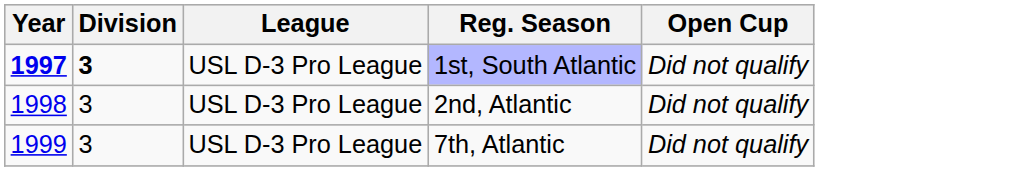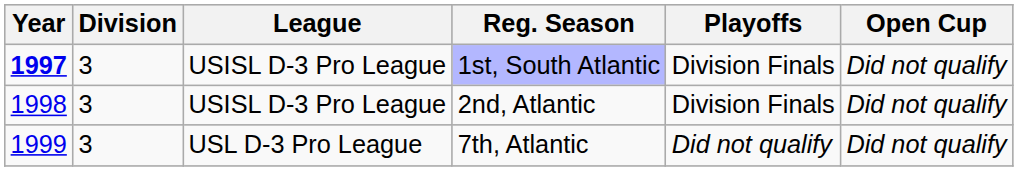 <table class="wikitable">
 <tr>
 <th>Year</th>
 <th>Division</th>
 <th>League</th>
 <th>Reg. Season</th>
+<th>Playoffs</th>
 <th>Open Cup</th>
 </tr>
 <tr>
 <td><strong><a href='#'>1997</a></strong></td>
-<td><strong>3</strong></td>
-<td>USL D-3 Pro League</td>
+<td>3</td>
+<td>USISL D-3 Pro League</td>
 <td bgcolor="B3B7FF">1st, South Atlantic</td>
+<td>Division Finals</td>
 <td><em>Did not qualify</em></td>
 </tr>
 <tr>
 <td><a href='#'>1998</a></td>
 <td>3</td>
-<td>USL D-3 Pro League</td>
+<td>USISL D-3 Pro League</td>
 <td>2nd, Atlantic</td>
+<td>Division Finals</td>
 <td><em>Did not qualify</em></td>
 </tr>
 <tr>
 <td><a href='#'>1999</a></td>
 <td>3</td>
 <td>USL D-3 Pro League</td>
 <td>7th, Atlantic</td>
 <td><em>Did not qualify</em></td>
+<td><em>Did not qualify</em></td>
 </tr>
 </table>
